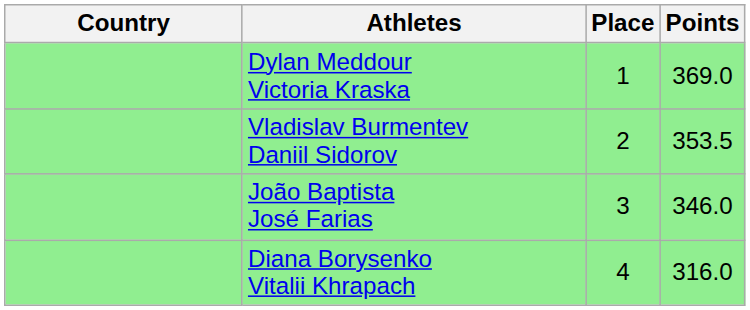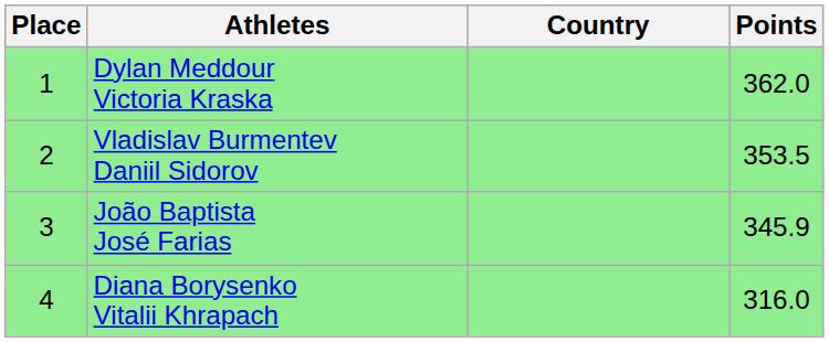 <table class="wikitable">
 <tr>
+<th>Place</th>
+<th width=220px>Athletes</th>
 <th width=150px>Country</th>
-<th width=220px>Athletes</th>
-<th>Place</th>
 <th>Points</th>
 </tr>
 <tr bgcolor=lightgreen>
+<td align=center>1</td>
+<td><a href='#'>Dylan Meddour</a><br><a href='#'>Victoria Kraska</a></td>
 <td></td>
-<td><a href='#'>Dylan Meddour</a><br><a href='#'>Victoria Kraska</a></td>
-<td align=center>1</td>
-<td align=center>369.0</td>
+<td align=center>362.0</td>
 </tr>
 <tr bgcolor=lightgreen>
+<td align=center>2</td>
+<td><a href='#'>Vladislav Burmentev</a><br><a href='#'>Daniil Sidorov</a></td>
 <td></td>
-<td><a href='#'>Vladislav Burmentev</a><br><a href='#'>Daniil Sidorov</a></td>
-<td align=center>2</td>
 <td align=center>353.5</td>
 </tr>
 <tr bgcolor=lightgreen>
+<td align=center>3</td>
+<td><a href='#'>João Baptista</a><br><a href='#'>José Farias</a></td>
 <td></td>
-<td><a href='#'>João Baptista</a><br><a href='#'>José Farias</a></td>
-<td align=center>3</td>
-<td align=center>346.0</td>
+<td align=center>345.9</td>
 </tr>
 <tr bgcolor=lightgreen>
+<td align=center>4</td>
+<td><a href='#'>Diana Borysenko</a><br><a href='#'>Vitalii Khrapach</a></td>
 <td></td>
-<td><a href='#'>Diana Borysenko</a><br><a href='#'>Vitalii Khrapach</a></td>
-<td align=center>4</td>
 <td align=center>316.0</td>
 </tr>
 </table>
